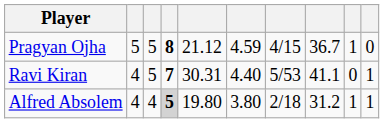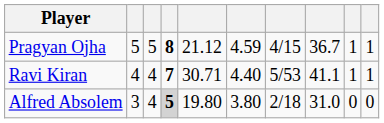 <table class="wikitable sortable" style="text-align: center;">
 <tr>
 <th class="unsortable">Player</th>
 <th></th>
 <th></th>
 <th></th>
 <th></th>
 <th></th>
 <th></th>
 <th></th>
 <th></th>
 <th></th>
 </tr>
 <tr>
 <td style="text-align:left"><a href='#'>Pragyan Ojha</a></td>
 <td style="text-align:left">5</td>
 <td>5</td>
 <td><strong>8</strong></td>
 <td>21.12</td>
 <td>4.59</td>
 <td>4/15</td>
 <td>36.7</td>
 <td>1</td>
-<td>0</td>
+<td>1</td>
 </tr>
 <tr>
 <td style="text-align:left"><a href='#'>Ravi Kiran</a></td>
 <td style="text-align:left">4</td>
-<td>5</td>
+<td>4</td>
 <td><strong>7</strong></td>
-<td>30.31</td>
+<td>30.71</td>
 <td>4.40</td>
 <td>5/53</td>
 <td>41.1</td>
-<td>0</td>
+<td>1</td>
 <td>1</td>
 </tr>
 <tr>
 <td style="text-align:left"><a href='#'>Alfred Absolem</a></td>
-<td style="text-align:left">4</td>
+<td style="text-align:left">3</td>
 <td>4</td>
 <td style="background: lightgrey;"><strong>5</strong></td>
 <td>19.80</td>
 <td>3.80</td>
 <td>2/18</td>
-<td>31.2</td>
-<td>1</td>
-<td>1</td>
+<td>31.0</td>
+<td>0</td>
+<td>0</td>
 </tr>
 </table>
